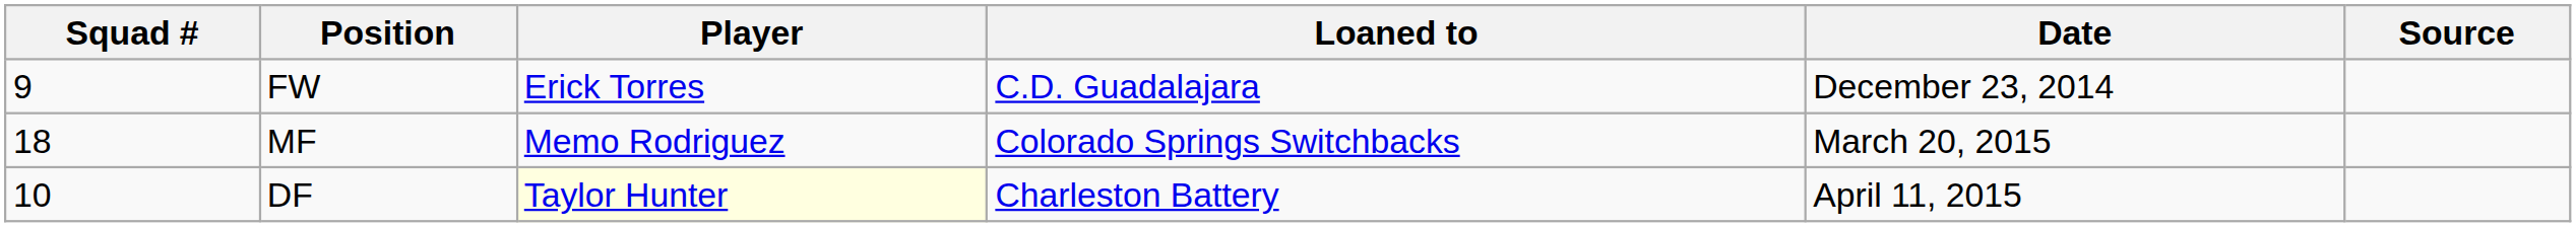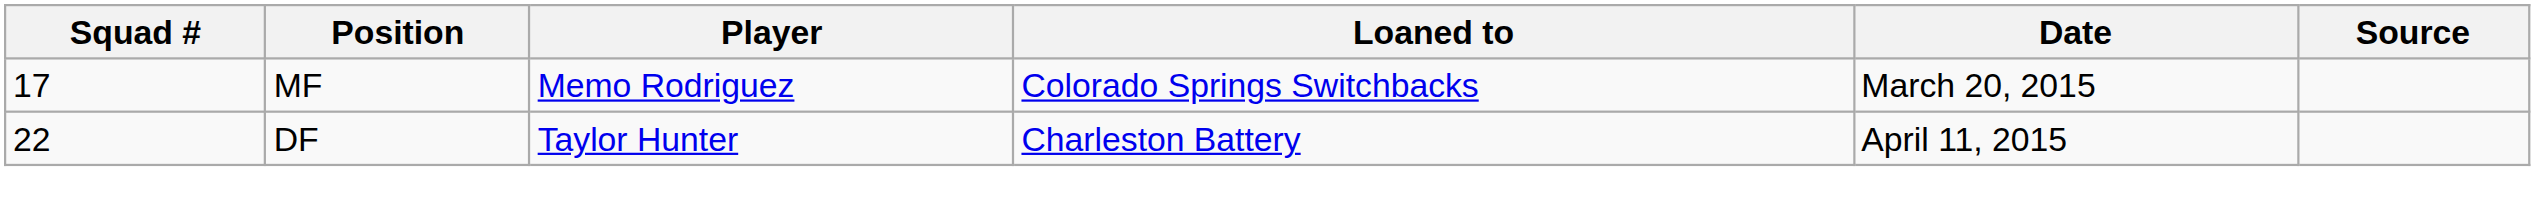 <table class="wikitable sortable" style="width:90%; text-align:center; font-size:95%; text-align:left;">
 <tr>
 <th><strong>Squad #</strong></th>
 <th><strong>Position</strong></th>
 <th><strong>Player</strong></th>
 <th><strong>Loaned to</strong></th>
 <th><strong>Date</strong></th>
 <th><strong>Source</strong></th>
 </tr>
 <tr>
-<td>9</td>
-<td>FW</td>
-<td> <a href='#'>Erick Torres</a></td>
-<td> <a href='#'>C.D. Guadalajara</a></td>
-<td>December 23, 2014</td>
-<td></td>
-</tr>
-<tr>
-<td>18</td>
+<td>17</td>
 <td>MF</td>
 <td> <a href='#'>Memo Rodriguez</a></td>
 <td> <a href='#'>Colorado Springs Switchbacks</a></td>
 <td>March 20, 2015</td>
 <td></td>
 </tr>
 <tr>
-<td>10</td>
+<td>22</td>
 <td>DF</td>
-<td style="background: lightyellow;"> <a href='#'>Taylor Hunter</a></td>
+<td> <a href='#'>Taylor Hunter</a></td>
 <td> <a href='#'>Charleston Battery</a></td>
 <td>April 11, 2015</td>
 <td></td>
 </tr>
 </table>
